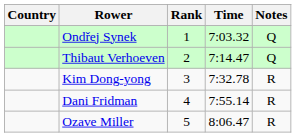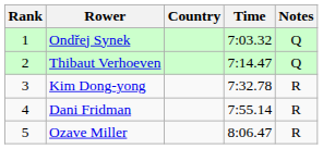 <table class="wikitable" style="text-align:center">
 <tr>
+<th>Rank</th>
+<th>Rower</th>
 <th>Country</th>
-<th>Rower</th>
-<th>Rank</th>
 <th>Time</th>
 <th>Notes</th>
 </tr>
 <tr bgcolor=ccffcc>
+<td>1</td>
+<td align="left"><a href='#'>Ondřej Synek</a></td>
 <td align="left"></td>
-<td align="left"><a href='#'>Ondřej Synek</a></td>
-<td>1</td>
 <td>7:03.32</td>
 <td>Q</td>
 </tr>
 <tr bgcolor=ccffcc>
+<td>2</td>
+<td align="left"><a href='#'>Thibaut Verhoeven</a></td>
 <td align="left"></td>
-<td align="left"><a href='#'>Thibaut Verhoeven</a></td>
-<td>2</td>
 <td>7:14.47</td>
 <td>Q</td>
 </tr>
 <tr>
+<td>3</td>
+<td align="left"><a href='#'>Kim Dong-yong</a></td>
 <td align="left"></td>
-<td align="left"><a href='#'>Kim Dong-yong</a></td>
-<td>3</td>
 <td>7:32.78</td>
 <td>R</td>
 </tr>
 <tr>
+<td>4</td>
+<td align="left"><a href='#'>Dani Fridman</a></td>
 <td align="left"></td>
-<td align="left"><a href='#'>Dani Fridman</a></td>
-<td>4</td>
 <td>7:55.14</td>
 <td>R</td>
 </tr>
 <tr>
+<td>5</td>
+<td align="left"><a href='#'>Ozave Miller</a></td>
 <td align="left"></td>
-<td align="left"><a href='#'>Ozave Miller</a></td>
-<td>5</td>
 <td>8:06.47</td>
 <td>R</td>
 </tr>
 </table>
